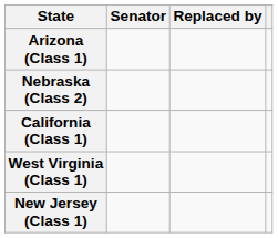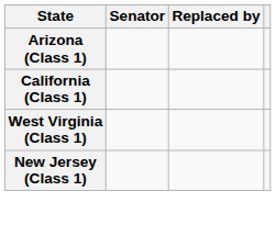 <table class="wikitable sortable plainrowheaders">
 <tr>
 <th scope="col">State</th>
 <th scope="col">Senator</th>
 <th scope="col">Replaced by</th>
 <th scope="col"></th>
 </tr>
 <tr>
 <th>Arizona<br>(Class 1)</th>
-<td></td>
-<td></td>
-<td style="text-align:center;"></td>
-</tr>
-<tr>
-<th>Nebraska<br>(Class 2)</th>
 <td></td>
 <td></td>
 <td style="text-align:center;"></td>
 </tr>
 <tr>
 <th>California<br>(Class 1)</th>
 <td></td>
 <td></td>
 <td style="text-align:center;"></td>
 </tr>
 <tr>
 <th>West Virginia<br>(Class 1)</th>
 <td></td>
 <td></td>
 <td style="text-align:center;"></td>
 </tr>
 <tr>
 <th>New Jersey<br>(Class 1)</th>
 <td></td>
 <td></td>
 <td style="text-align:center;"></td>
 </tr>
 </table>
